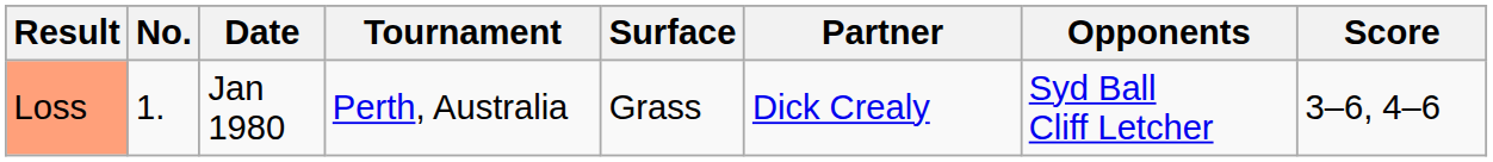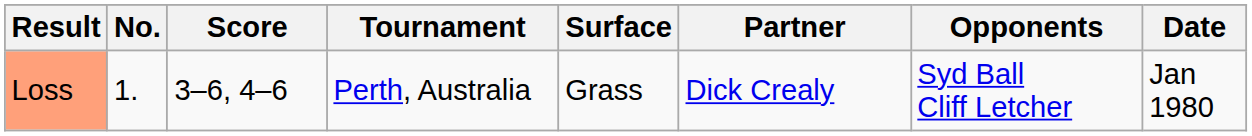 <table class="sortable wikitable">
 <tr>
 <th style="width:40px">Result</th>
 <th style="width:20px">No.</th>
-<th style="width:50px">Date</th>
+<th style="width:80px" class="unsortable">Score</th>
 <th style="width:120px">Tournament</th>
 <th style="width:50px">Surface</th>
 <th style="width:120px">Partner</th>
 <th style="width:120px">Opponents</th>
-<th style="width:80px" class="unsortable">Score</th>
+<th style="width:50px">Date</th>
 </tr>
 <tr>
 <td style="background:#ffa07a;">Loss</td>
 <td>1.</td>
-<td>Jan 1980</td>
+<td>3–6, 4–6</td>
 <td><a href='#'>Perth</a>, Australia</td>
 <td>Grass</td>
 <td> <a href='#'>Dick Crealy</a></td>
 <td> <a href='#'>Syd Ball</a><br> <a href='#'>Cliff Letcher</a></td>
-<td>3–6, 4–6</td>
+<td>Jan 1980</td>
 </tr>
 </table>
